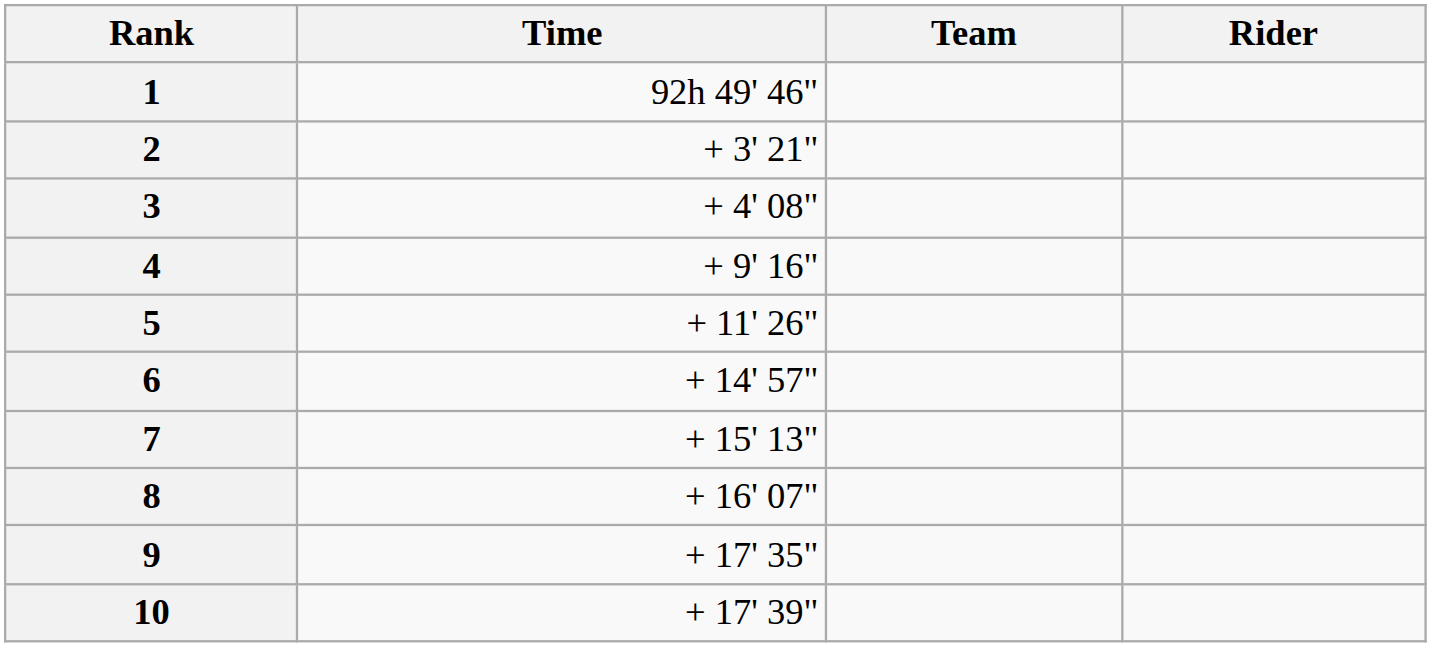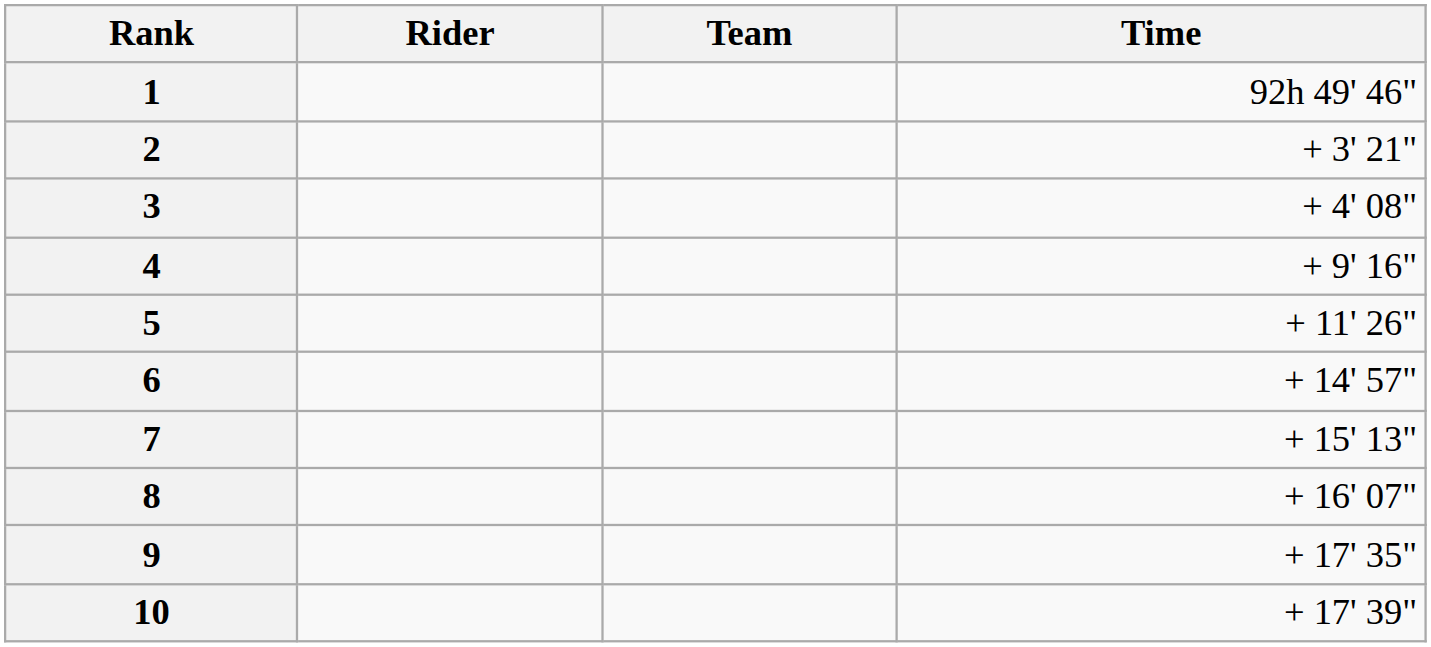 <table class="wikitable" style="width:39em;margin-bottom:0;">
 <tr>
 <th scope="col">Rank</th>
+<th scope="col">Rider</th>
+<th scope="col">Team</th>
 <th scope="col">Time</th>
-<th scope="col">Team</th>
-<th scope="col">Rider</th>
 </tr>
 <tr>
 <th scope="row">1</th>
+<td> </td>
+<td></td>
 <td style="text-align:right;">92h 49' 46"</td>
-<td></td>
-<td> </td>
 </tr>
 <tr>
 <th scope="row">2</th>
-<td style="text-align:right;">+ 3' 21"</td>
 <td></td>
 <td></td>
+<td style="text-align:right;">+ 3' 21"</td>
 </tr>
 <tr>
 <th scope="row">3</th>
-<td style="text-align:right;">+ 4' 08"</td>
 <td></td>
 <td></td>
+<td style="text-align:right;">+ 4' 08"</td>
 </tr>
 <tr>
 <th scope="row">4</th>
+<td> </td>
+<td></td>
 <td style="text-align:right;">+ 9' 16"</td>
-<td></td>
-<td> </td>
 </tr>
 <tr>
 <th scope="row">5</th>
-<td style="text-align:right;">+ 11' 26"</td>
 <td></td>
 <td></td>
+<td style="text-align:right;">+ 11' 26"</td>
 </tr>
 <tr>
 <th scope="row">6</th>
-<td style="text-align:right;">+ 14' 57"</td>
 <td></td>
 <td></td>
+<td style="text-align:right;">+ 14' 57"</td>
 </tr>
 <tr>
 <th scope="row">7</th>
-<td style="text-align:right;">+ 15' 13"</td>
 <td></td>
 <td></td>
+<td style="text-align:right;">+ 15' 13"</td>
 </tr>
 <tr>
 <th scope="row">8</th>
-<td style="text-align:right;">+ 16' 07"</td>
 <td></td>
 <td></td>
+<td style="text-align:right;">+ 16' 07"</td>
 </tr>
 <tr>
 <th scope="row">9</th>
-<td style="text-align:right;">+ 17' 35"</td>
 <td></td>
 <td></td>
+<td style="text-align:right;">+ 17' 35"</td>
 </tr>
 <tr>
 <th scope="row">10</th>
-<td style="text-align:right;">+ 17' 39"</td>
 <td></td>
 <td></td>
+<td style="text-align:right;">+ 17' 39"</td>
 </tr>
 </table>
